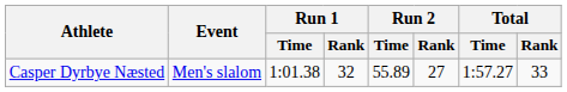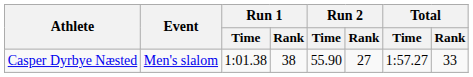 <table class="wikitable" style="font-size:90%">
 <tr>
 <th rowspan=2>Athlete</th>
 <th rowspan=2>Event</th>
 <th colspan=2>Run 1</th>
 <th colspan=2>Run 2</th>
 <th colspan=2>Total</th>
 </tr>
 <tr style="font-size:95%">
 <th>Time</th>
 <th>Rank</th>
 <th>Time</th>
 <th>Rank</th>
 <th>Time</th>
 <th>Rank</th>
 </tr>
 <tr align=center>
 <td align="left"><a href='#'>Casper Dyrbye Næsted</a></td>
 <td align="left"><a href='#'>Men's slalom</a></td>
 <td>1:01.38</td>
-<td>32</td>
-<td>55.89</td>
+<td>38</td>
+<td>55.90</td>
 <td>27</td>
 <td>1:57.27</td>
 <td>33</td>
 </tr>
 </table>
